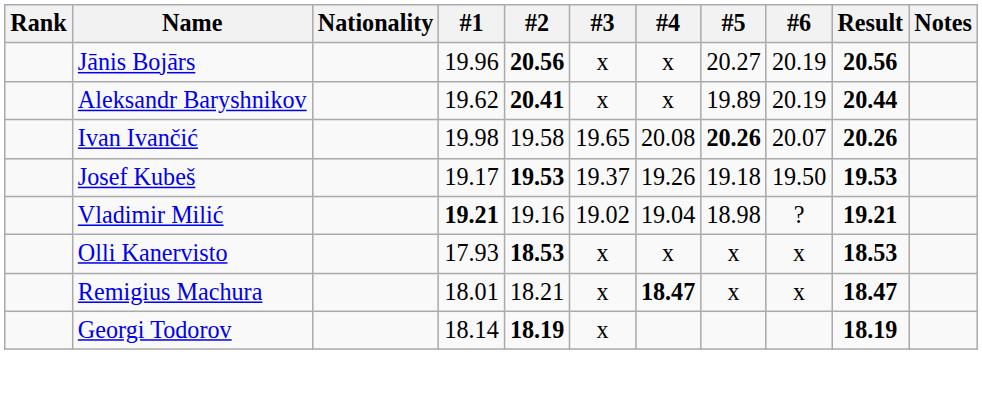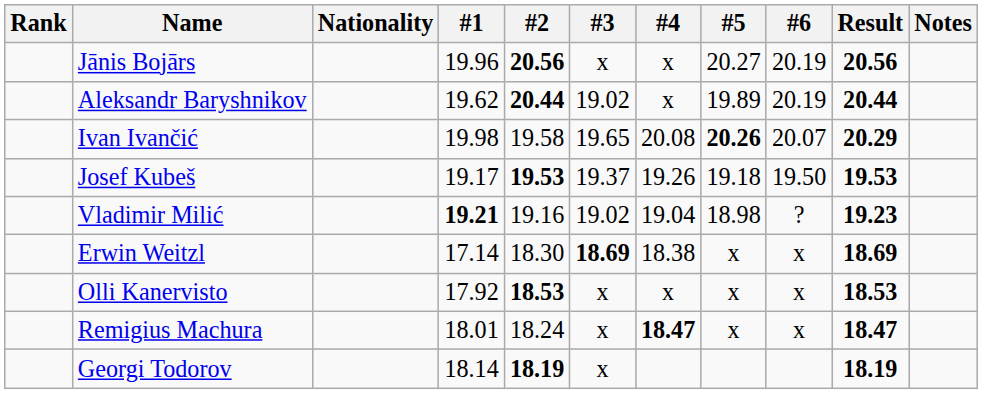 <table class="wikitable sortable" style="text-align:center">
 <tr>
 <th>Rank</th>
 <th>Name</th>
 <th>Nationality</th>
 <th>#1</th>
 <th>#2</th>
 <th>#3</th>
 <th>#4</th>
 <th>#5</th>
 <th>#6</th>
 <th>Result</th>
 <th>Notes</th>
 </tr>
 <tr>
 <td></td>
 <td align="left"><a href='#'>Jānis Bojārs</a></td>
 <td align=left></td>
 <td>19.96</td>
 <td><strong>20.56</strong></td>
 <td>x</td>
 <td>x</td>
 <td>20.27</td>
 <td>20.19</td>
 <td><strong>20.56</strong></td>
 <td></td>
 </tr>
 <tr>
 <td></td>
 <td align="left"><a href='#'>Aleksandr Baryshnikov</a></td>
 <td align=left></td>
 <td>19.62</td>
-<td><strong>20.41</strong></td>
-<td>x</td>
+<td><strong>20.44</strong></td>
+<td>19.02</td>
 <td>x</td>
 <td>19.89</td>
 <td>20.19</td>
 <td><strong>20.44</strong></td>
 <td></td>
 </tr>
 <tr>
 <td></td>
 <td align="left"><a href='#'>Ivan Ivančić</a></td>
 <td align=left></td>
 <td>19.98</td>
 <td>19.58</td>
 <td>19.65</td>
 <td>20.08</td>
 <td><strong>20.26</strong></td>
 <td>20.07</td>
-<td><strong>20.26</strong></td>
+<td><strong>20.29</strong></td>
 <td></td>
 </tr>
 <tr>
 <td></td>
 <td align="left"><a href='#'>Josef Kubeš</a></td>
 <td align=left></td>
 <td>19.17</td>
 <td><strong>19.53</strong></td>
 <td>19.37</td>
 <td>19.26</td>
 <td>19.18</td>
 <td>19.50</td>
 <td><strong>19.53</strong></td>
 <td></td>
 </tr>
 <tr>
 <td></td>
 <td align="left"><a href='#'>Vladimir Milić</a></td>
 <td align=left></td>
 <td><strong>19.21</strong></td>
 <td>19.16</td>
 <td>19.02</td>
 <td>19.04</td>
 <td>18.98</td>
 <td>?</td>
-<td><strong>19.21</strong></td>
+<td><strong>19.23</strong></td>
+<td></td>
+</tr>
+<tr>
+<td></td>
+<td align="left"><a href='#'>Erwin Weitzl</a></td>
+<td align=left></td>
+<td>17.14</td>
+<td>18.30</td>
+<td><strong>18.69</strong></td>
+<td>18.38</td>
+<td>x</td>
+<td>x</td>
+<td><strong>18.69</strong></td>
 <td></td>
 </tr>
 <tr>
 <td></td>
 <td align="left"><a href='#'>Olli Kanervisto</a></td>
 <td align=left></td>
-<td>17.93</td>
+<td>17.92</td>
 <td><strong>18.53</strong></td>
 <td>x</td>
 <td>x</td>
 <td>x</td>
 <td>x</td>
 <td><strong>18.53</strong></td>
 <td></td>
 </tr>
 <tr>
 <td></td>
 <td align="left"><a href='#'>Remigius Machura</a></td>
 <td align=left></td>
 <td>18.01</td>
-<td>18.21</td>
+<td>18.24</td>
 <td>x</td>
 <td><strong>18.47</strong></td>
 <td>x</td>
 <td>x</td>
 <td><strong>18.47</strong></td>
 <td></td>
 </tr>
 <tr>
 <td></td>
 <td align="left"><a href='#'>Georgi Todorov</a></td>
 <td align=left></td>
 <td>18.14</td>
 <td><strong>18.19</strong></td>
 <td>x</td>
 <td></td>
 <td></td>
 <td></td>
 <td><strong>18.19</strong></td>
 <td></td>
 </tr>
 </table>
